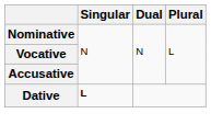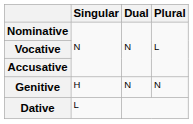 <table class="wikitable">
 <tr>
 <th></th>
 <th>Singular</th>
 <th>Dual</th>
 <th>Plural</th>
 </tr>
 <tr>
 <th>Nominative</th>
 <td rowspan="3"><sup>N</sup></td>
 <td rowspan="3"><sup>N</sup></td>
 <td rowspan="3"><sup>L</sup></td>
 </tr>
 <tr>
 <th>Vocative</th>
 </tr>
 <tr>
 <th>Accusative</th>
 </tr>
 <tr>
+<th>Genitive</th>
+<td><sup>H</sup></td>
+<td><sup>N</sup></td>
+<td><sup>N</sup></td>
+</tr>
+<tr>
 <th>Dative</th>
-<td><strong><sup>L</sup></strong></td>
+<td><sup>L</sup></td>
 <td colspan="2"></td>
 </tr>
 </table>
